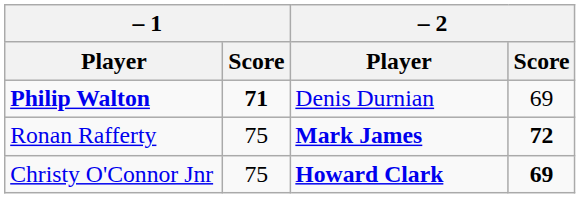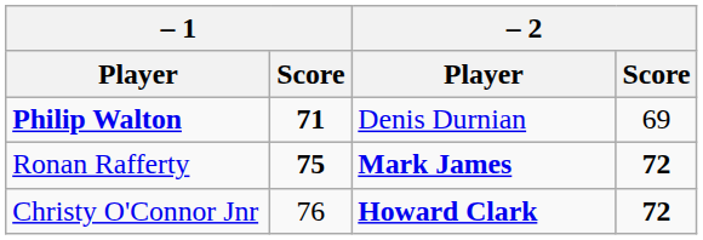 <table class=wikitable>
 <tr>
 <th colspan=2> – 1</th>
 <th colspan=2> – 2</th>
 </tr>
 <tr>
 <th width=140>Player</th>
 <th>Score</th>
 <th width=140>Player</th>
 <th>Score</th>
 </tr>
 <tr>
 <td><strong><a href='#'>Philip Walton</a></strong></td>
 <td align=center><strong>71</strong></td>
 <td><a href='#'>Denis Durnian</a></td>
 <td align=center>69</td>
 </tr>
 <tr>
 <td><a href='#'>Ronan Rafferty</a></td>
-<td align=center>75</td>
+<td align=center><strong>75</strong></td>
 <td><strong><a href='#'>Mark James</a></strong></td>
 <td align=center><strong>72</strong></td>
 </tr>
 <tr>
 <td><a href='#'>Christy O'Connor Jnr</a></td>
-<td align=center>75</td>
+<td align=center>76</td>
 <td><strong><a href='#'>Howard Clark</a></strong></td>
-<td align=center><strong>69</strong></td>
+<td align=center><strong>72</strong></td>
 </tr>
 </table>
